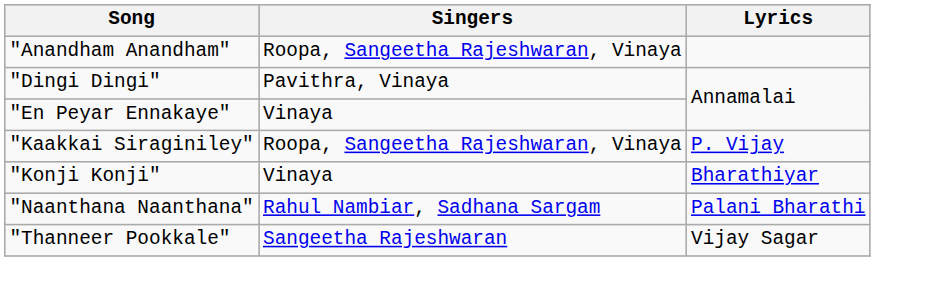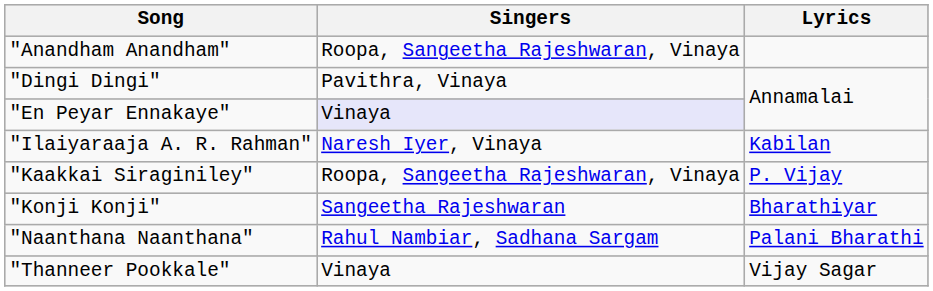 <table class="wikitable" style="font-size:95%;">
 <tr>
 <th>Song</th>
 <th>Singers</th>
 <th>Lyrics</th>
 </tr>
 <tr>
 <td>"Anandham Anandham"</td>
 <td>Roopa, <a href='#'>Sangeetha Rajeshwaran</a>, Vinaya</td>
 <td></td>
 </tr>
 <tr>
 <td>"Dingi Dingi"</td>
 <td>Pavithra, Vinaya</td>
 <td rowspan=2>Annamalai</td>
 </tr>
 <tr>
 <td>"En Peyar Ennakaye"</td>
-<td>Vinaya</td>
+<td style="background: lavender;">Vinaya</td>
+</tr>
+<tr>
+<td>"Ilaiyaraaja A. R. Rahman"</td>
+<td><a href='#'>Naresh Iyer</a>, Vinaya</td>
+<td><a href='#'>Kabilan</a></td>
 </tr>
 <tr>
 <td>"Kaakkai Siraginiley"</td>
 <td>Roopa, <a href='#'>Sangeetha Rajeshwaran</a>, Vinaya</td>
 <td><a href='#'>P. Vijay</a></td>
 </tr>
 <tr>
 <td>"Konji Konji"</td>
-<td>Vinaya</td>
+<td><a href='#'>Sangeetha Rajeshwaran</a></td>
 <td><a href='#'>Bharathiyar</a></td>
 </tr>
 <tr>
 <td>"Naanthana Naanthana"</td>
 <td><a href='#'>Rahul Nambiar</a>, <a href='#'>Sadhana Sargam</a></td>
 <td><a href='#'>Palani Bharathi</a></td>
 </tr>
 <tr>
 <td>"Thanneer Pookkale"</td>
-<td><a href='#'>Sangeetha Rajeshwaran</a></td>
+<td>Vinaya</td>
 <td>Vijay Sagar</td>
 </tr>
 </table>
